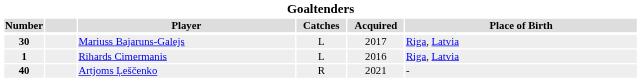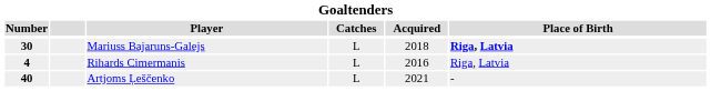 <table width=75%>
 <tr>
 <th colspan=6><big>Goaltenders</big></th>
 </tr>
 <tr bgcolor="#dddddd">
 <th width=5%>Number</th>
 <th width=5%></th>
 <th !width=15%>Player</th>
 <th width=8%>Catches</th>
 <th width=9%>Acquired</th>
 <th width=37%>Place of Birth</th>
 </tr>
 <tr>
 </tr>
 <tr bgcolor="#eeeeee">
 <td align=center><strong>30</strong></td>
 <td align=center></td>
 <td><a href='#'>Mariuss Bajaruns-Galejs</a></td>
 <td align=center>L</td>
-<td align=center>2017</td>
-<td><a href='#'>Riga</a>, <a href='#'>Latvia</a></td>
+<td align=center>2018</td>
+<td><strong><a href='#'>Riga</a>, <a href='#'>Latvia</a></strong></td>
 </tr>
 <tr bgcolor="#eeeeee">
-<td align=center><strong>1</strong></td>
+<td align=center><strong>4</strong></td>
 <td align=center></td>
 <td><a href='#'>Rihards Cimermanis</a></td>
 <td align=center>L</td>
 <td align=center>2016</td>
 <td><a href='#'>Riga</a>, <a href='#'>Latvia</a></td>
 </tr>
 <tr bgcolor="#eeeeee">
 <td align=center><strong>40</strong></td>
 <td align=center></td>
 <td><a href='#'>Artjoms Ļeščenko</a></td>
-<td align=center>R</td>
+<td align=center>L</td>
 <td align=center>2021</td>
 <td>-</td>
 </tr>
 </table>
